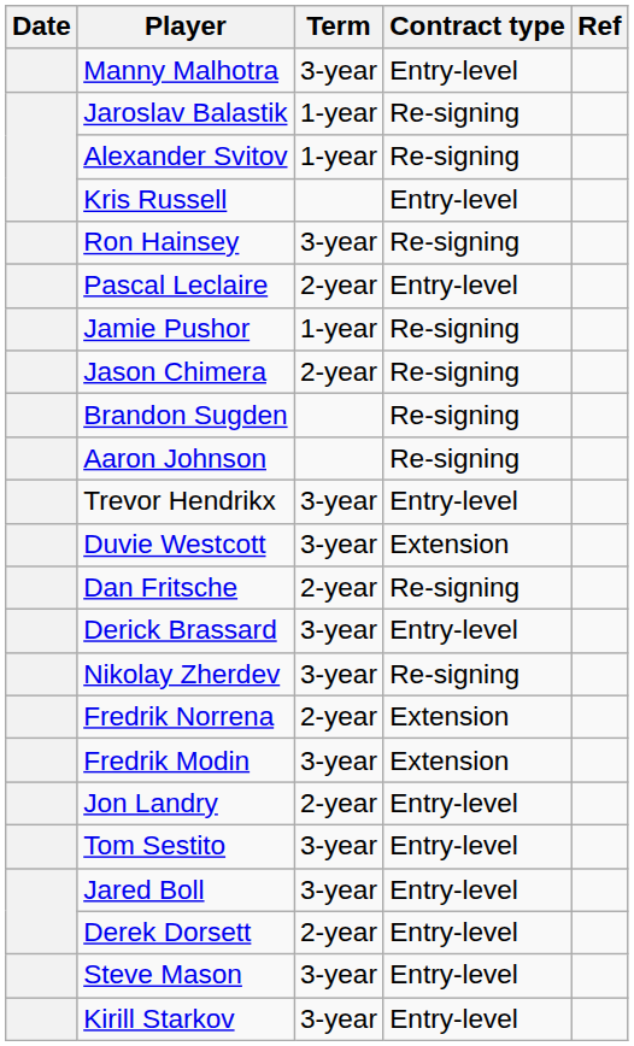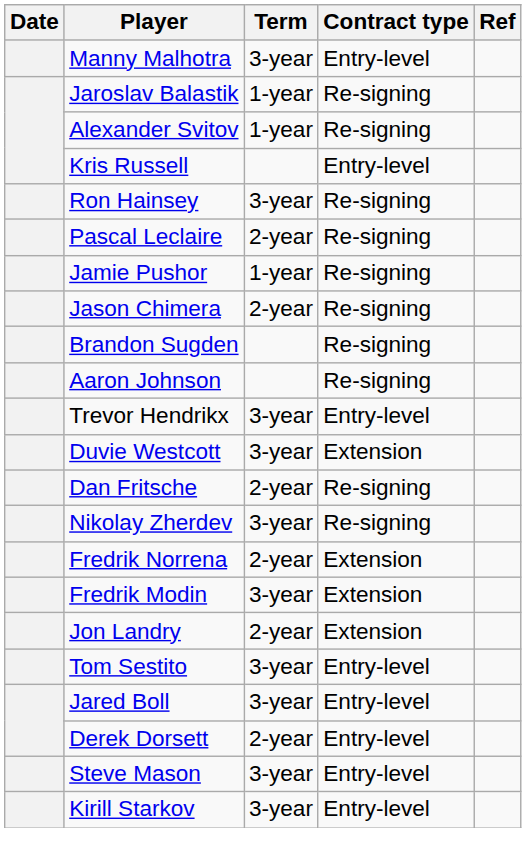 <table class="wikitable plainrowheaders">
 <tr style="background:#ddd; text-align:center;">
 <th>Date</th>
 <th>Player</th>
 <th>Term</th>
 <th>Contract type</th>
 <th>Ref</th>
 </tr>
 <tr>
 <th scope="row"></th>
 <td><a href='#'>Manny Malhotra</a></td>
 <td>3-year</td>
 <td>Entry-level</td>
 <td></td>
 </tr>
 <tr>
 <th scope="row" rowspan=3></th>
 <td><a href='#'>Jaroslav Balastik</a></td>
 <td>1-year</td>
 <td>Re-signing</td>
 <td></td>
 </tr>
 <tr>
 <td><a href='#'>Alexander Svitov</a></td>
 <td>1-year</td>
 <td>Re-signing</td>
 <td></td>
 </tr>
 <tr>
 <td><a href='#'>Kris Russell</a></td>
 <td></td>
 <td>Entry-level</td>
 <td></td>
 </tr>
 <tr>
 <th scope="row"></th>
 <td><a href='#'>Ron Hainsey</a></td>
 <td>3-year</td>
 <td>Re-signing</td>
 <td></td>
 </tr>
 <tr>
 <th scope="row"></th>
 <td><a href='#'>Pascal Leclaire</a></td>
 <td>2-year</td>
-<td>Entry-level</td>
+<td>Re-signing</td>
 <td></td>
 </tr>
 <tr>
 <th scope="row"></th>
 <td><a href='#'>Jamie Pushor</a></td>
 <td>1-year</td>
 <td>Re-signing</td>
 <td></td>
 </tr>
 <tr>
 <th scope="row"></th>
 <td><a href='#'>Jason Chimera</a></td>
 <td>2-year</td>
 <td>Re-signing</td>
 <td></td>
 </tr>
 <tr>
 <th scope="row"></th>
 <td><a href='#'>Brandon Sugden</a></td>
 <td></td>
 <td>Re-signing</td>
 <td></td>
 </tr>
 <tr>
 <th scope="row"></th>
 <td><a href='#'>Aaron Johnson</a></td>
 <td></td>
 <td>Re-signing</td>
 <td></td>
 </tr>
 <tr>
 <th scope="row"></th>
 <td>Trevor Hendrikx</td>
 <td>3-year</td>
 <td>Entry-level</td>
 <td></td>
 </tr>
 <tr>
 <th scope="row"></th>
 <td><a href='#'>Duvie Westcott</a></td>
 <td>3-year</td>
 <td>Extension</td>
 <td></td>
 </tr>
 <tr>
 <th scope="row"></th>
 <td><a href='#'>Dan Fritsche</a></td>
 <td>2-year</td>
 <td>Re-signing</td>
 <td></td>
 </tr>
 <tr>
 <th scope="row"></th>
-<td><a href='#'>Derick Brassard</a></td>
-<td>3-year</td>
-<td>Entry-level</td>
-<td></td>
-</tr>
-<tr>
-<th scope="row"></th>
 <td><a href='#'>Nikolay Zherdev</a></td>
 <td>3-year</td>
 <td>Re-signing</td>
 <td></td>
 </tr>
 <tr>
 <th scope="row"></th>
 <td><a href='#'>Fredrik Norrena</a></td>
 <td>2-year</td>
 <td>Extension</td>
 <td></td>
 </tr>
 <tr>
 <th scope="row"></th>
 <td><a href='#'>Fredrik Modin</a></td>
 <td>3-year</td>
 <td>Extension</td>
 <td></td>
 </tr>
 <tr>
 <th scope="row"></th>
 <td><a href='#'>Jon Landry</a></td>
 <td>2-year</td>
-<td>Entry-level</td>
+<td>Extension</td>
 <td></td>
 </tr>
 <tr>
 <th scope="row"></th>
 <td><a href='#'>Tom Sestito</a></td>
 <td>3-year</td>
 <td>Entry-level</td>
 <td></td>
 </tr>
 <tr>
 <th scope="row" rowspan=2></th>
 <td><a href='#'>Jared Boll</a></td>
 <td>3-year</td>
 <td>Entry-level</td>
 <td></td>
 </tr>
 <tr>
 <td><a href='#'>Derek Dorsett</a></td>
 <td>2-year</td>
 <td>Entry-level</td>
 <td></td>
 </tr>
 <tr>
 <th scope="row"></th>
 <td><a href='#'>Steve Mason</a></td>
 <td>3-year</td>
 <td>Entry-level</td>
 <td></td>
 </tr>
 <tr>
 <th scope="row"></th>
 <td><a href='#'>Kirill Starkov</a></td>
 <td>3-year</td>
 <td>Entry-level</td>
 <td></td>
 </tr>
 </table>
